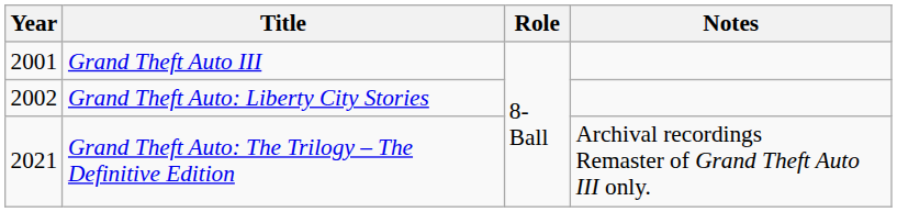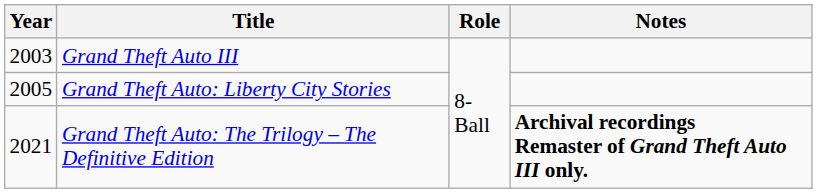 <table class="wikitable">
 <tr>
 <th>Year</th>
 <th>Title</th>
 <th>Role</th>
 <th>Notes</th>
 </tr>
 <tr>
-<td>2001</td>
+<td>2003</td>
 <td><em><a href='#'>Grand Theft Auto III</a></em></td>
 <td rowspan=3>8-Ball</td>
 <td></td>
 </tr>
 <tr>
-<td>2002</td>
+<td>2005</td>
 <td><em><a href='#'>Grand Theft Auto: Liberty City Stories</a></em></td>
 <td></td>
 </tr>
 <tr>
 <td>2021</td>
 <td><em><a href='#'>Grand Theft Auto: The Trilogy – The Definitive Edition</a></em></td>
-<td>Archival recordings<br>Remaster of <em>Grand Theft Auto III</em> only.</td>
+<td><strong>Archival recordings<br>Remaster of <em>Grand Theft Auto III</em> only.</strong></td>
 </tr>
 </table>
